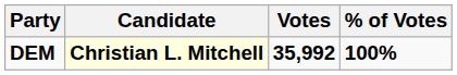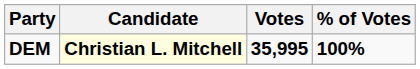 <table class="wikitable">
 <tr>
 <th>Party</th>
 <th>Candidate</th>
 <th>Votes</th>
 <th>% of Votes</th>
 </tr>
 <tr>
 <td><strong>DEM</strong></td>
 <td style="background: lightyellow;"><strong>Christian L. Mitchell</strong></td>
-<td><strong>35,992</strong></td>
+<td><strong>35,995</strong></td>
 <td><strong>100%</strong></td>
 </tr>
 </table>
